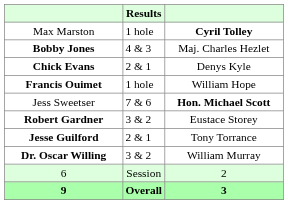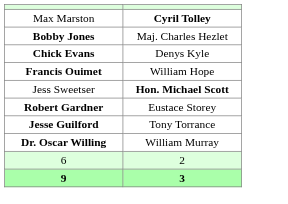 <table border="1" cellpadding="3" style="border-collapse: collapse; text-align:center;">
 <tr style="background:#ddffdd;">
 <th width=160></th>
-<th>Results</th>
 <th width=160></th>
 </tr>
 <tr>
 <td>Max Marston</td>
-<td align=left> 1 hole</td>
 <td><strong>Cyril Tolley</strong></td>
 </tr>
 <tr>
 <td><strong>Bobby Jones</strong></td>
-<td align=left> 4 & 3</td>
 <td>Maj. Charles Hezlet</td>
 </tr>
 <tr>
 <td><strong>Chick Evans</strong></td>
-<td align=left> 2 & 1</td>
 <td>Denys Kyle</td>
 </tr>
 <tr>
 <td><strong>Francis Ouimet</strong></td>
-<td align=left> 1 hole</td>
 <td>William Hope</td>
 </tr>
 <tr>
 <td>Jess Sweetser</td>
-<td align=left> 7 & 6</td>
 <td><strong>Hon. Michael Scott</strong></td>
 </tr>
 <tr>
 <td><strong>Robert Gardner</strong></td>
-<td align=left> 3 & 2</td>
 <td>Eustace Storey</td>
 </tr>
 <tr>
 <td><strong>Jesse Guilford</strong></td>
-<td align=left> 2 & 1</td>
 <td>Tony Torrance</td>
 </tr>
 <tr>
 <td><strong>Dr. Oscar Willing</strong></td>
-<td align=left> 3 & 2</td>
 <td>William Murray</td>
 </tr>
 <tr style="background:#ddffdd;">
 <td>6</td>
-<td>Session</td>
 <td>2</td>
 </tr>
 <tr style="background:#aaffaa;">
 <th>9</th>
-<th>Overall</th>
 <th>3</th>
 </tr>
 </table>
